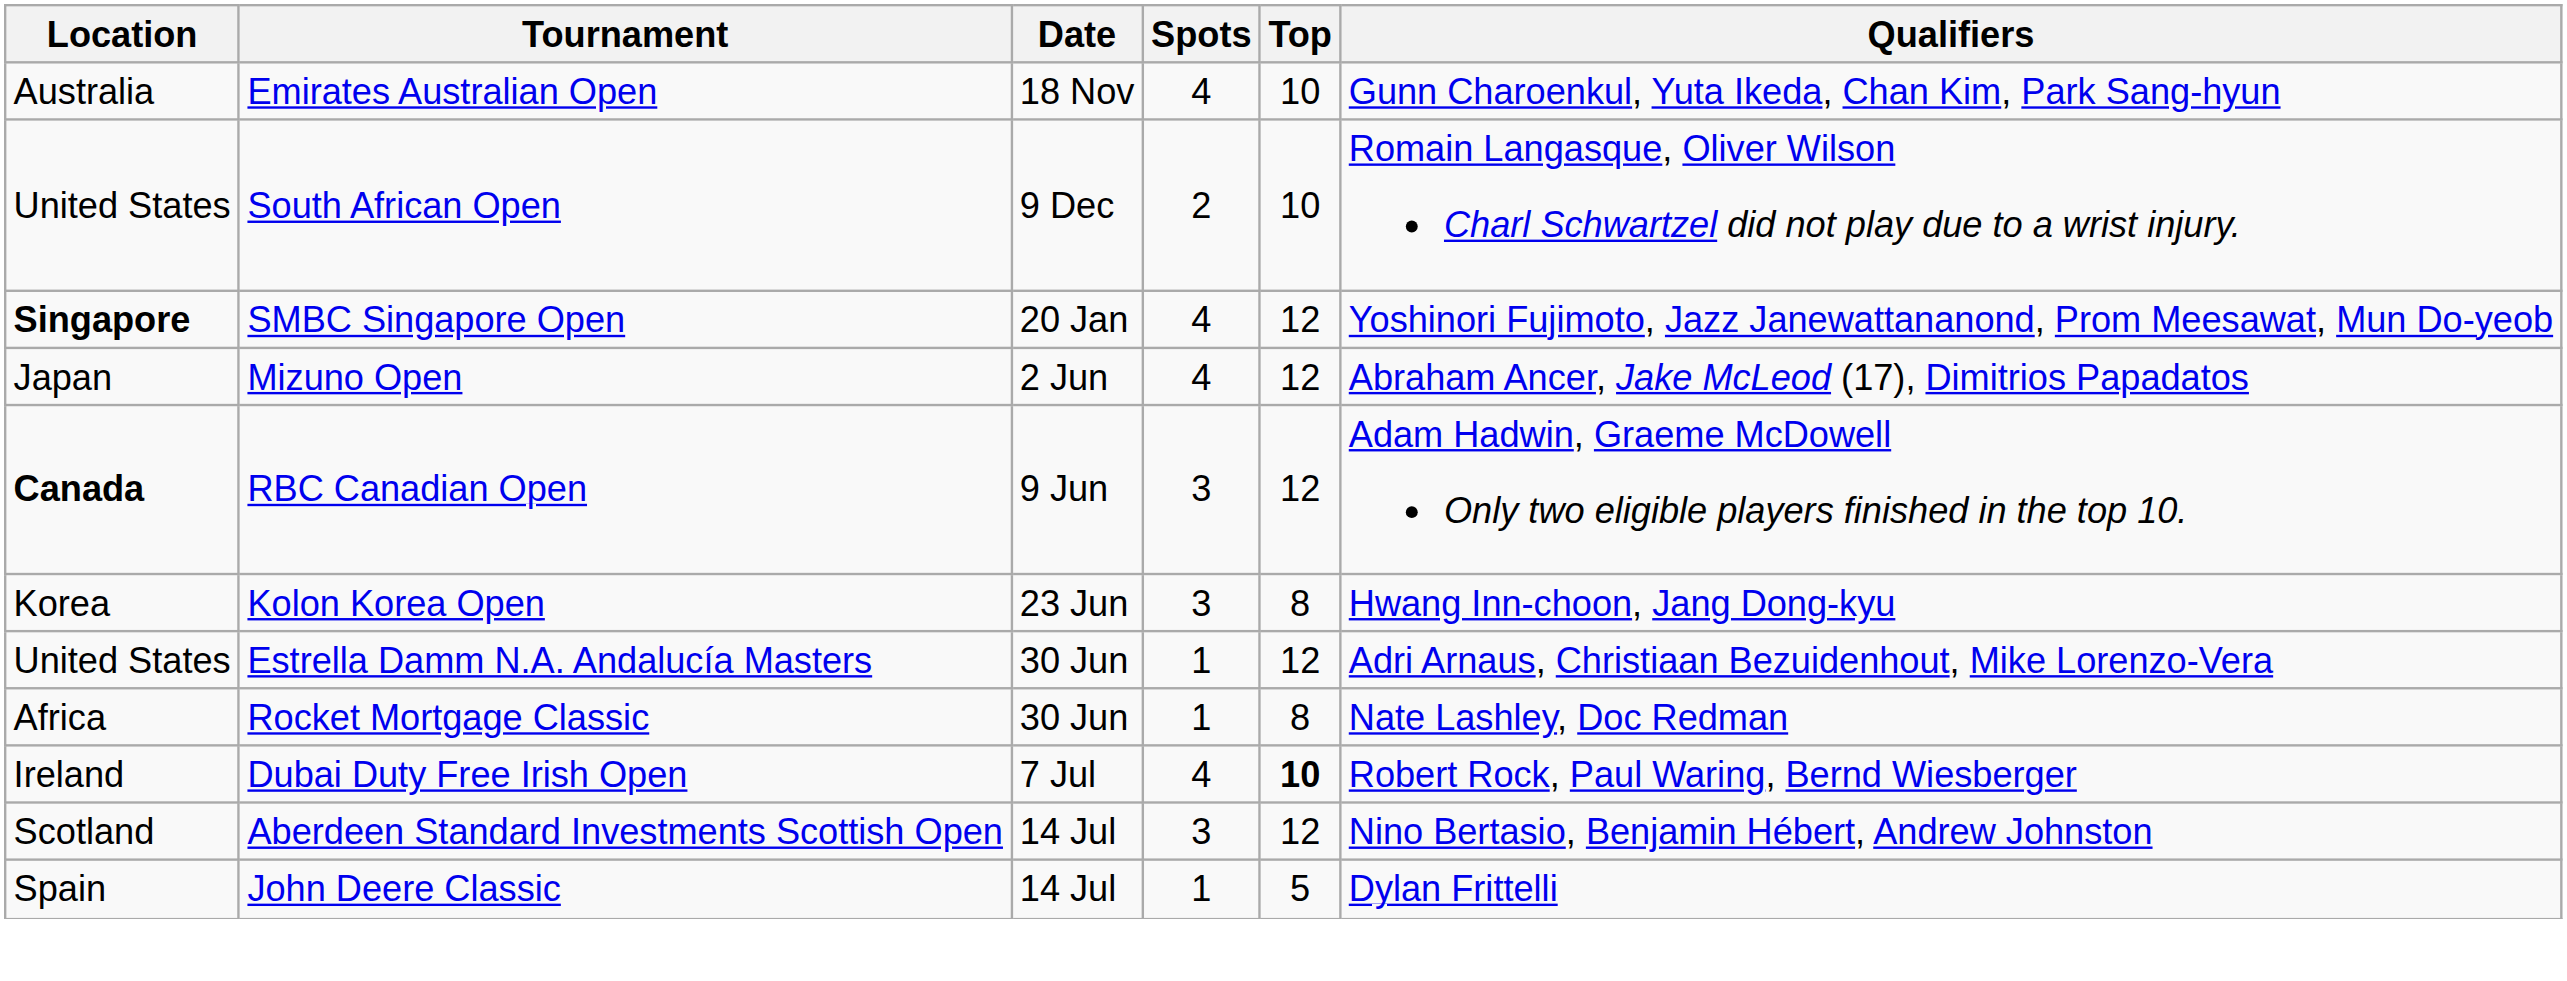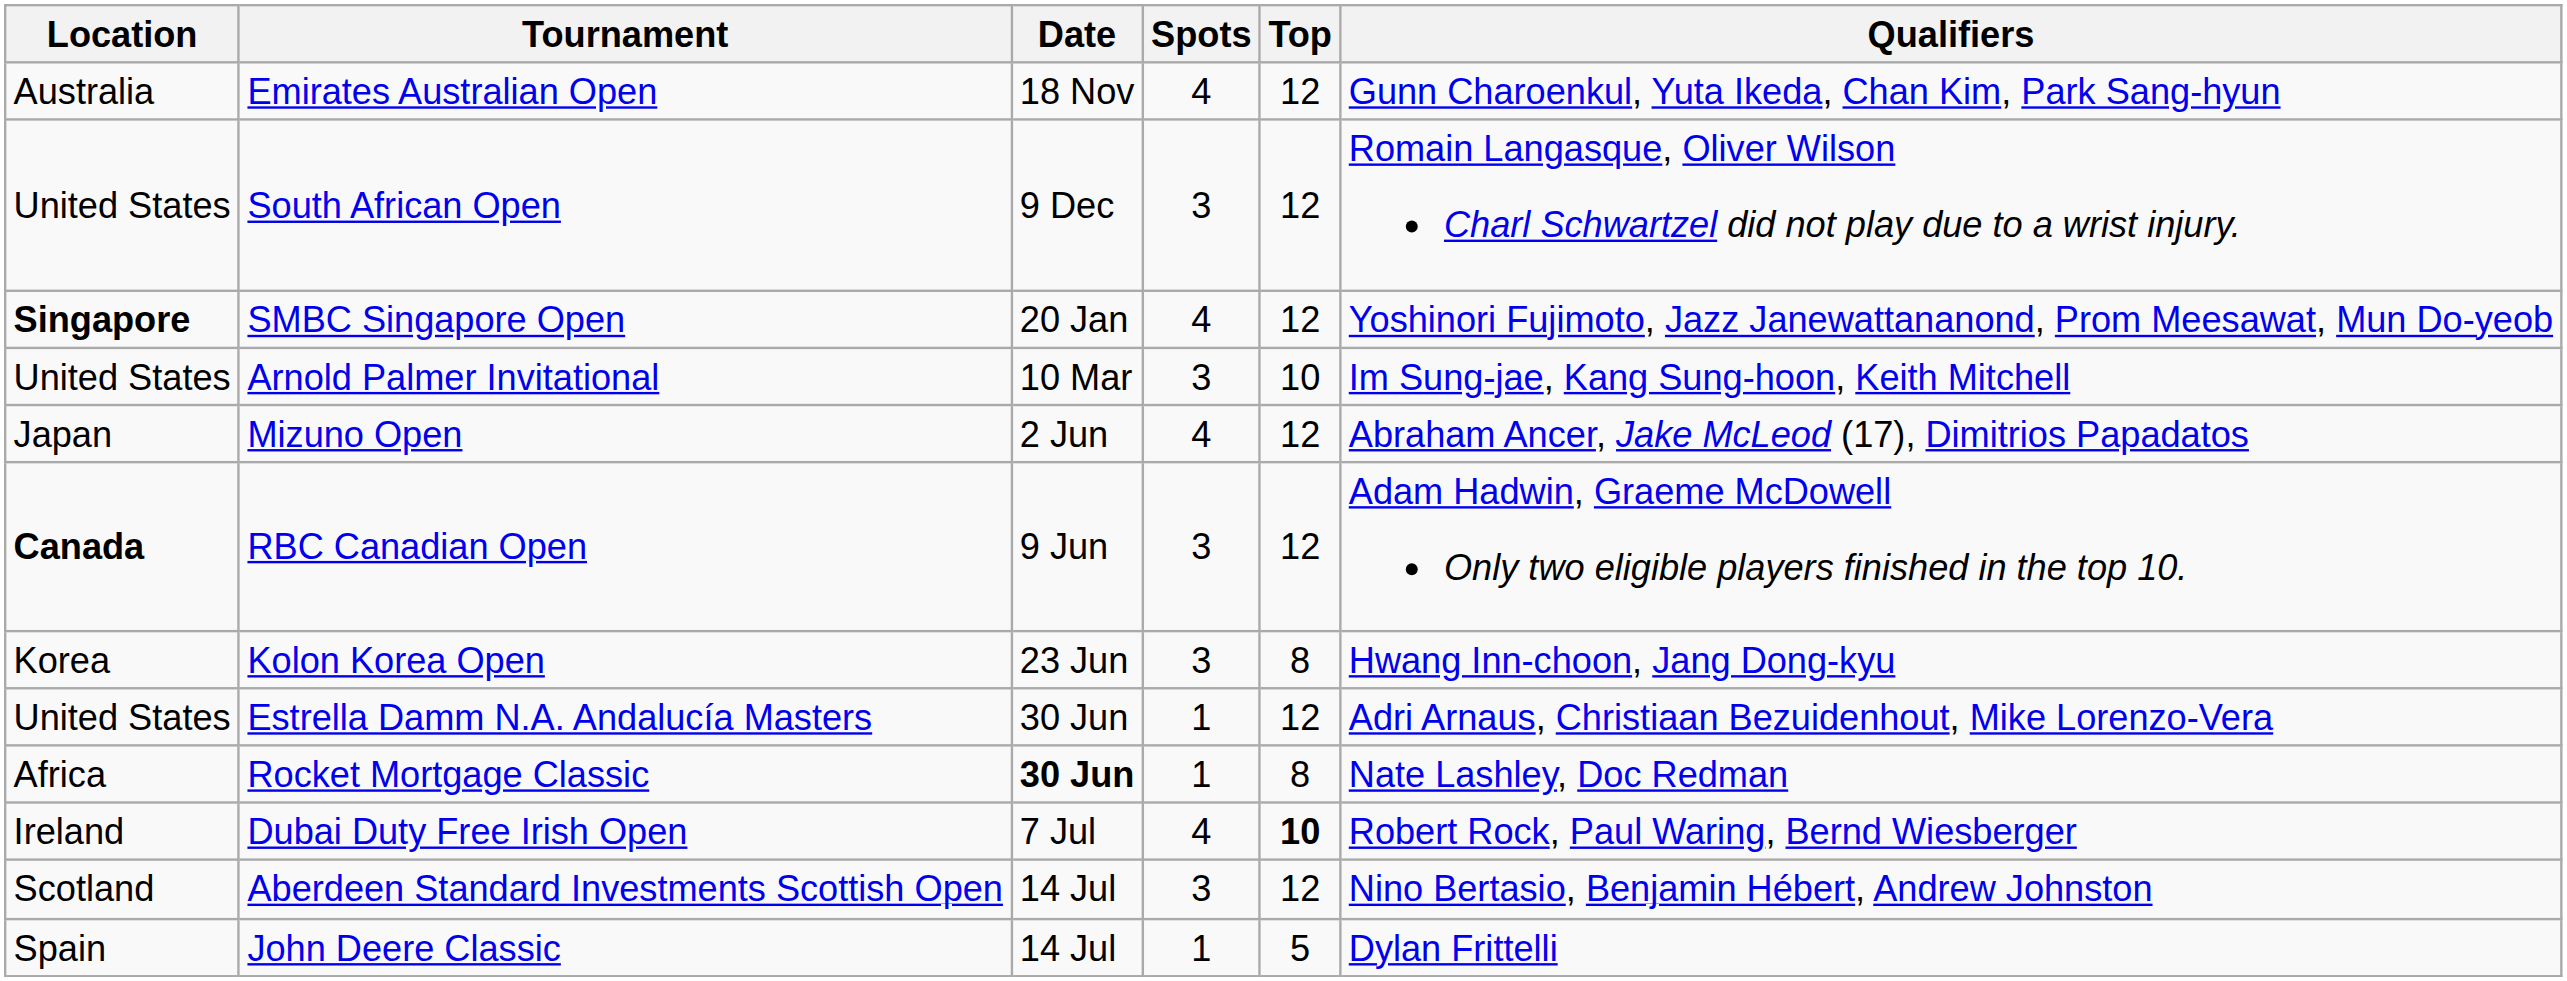 <table class=wikitable style=font-size:95%>
 <tr>
 <th>Location</th>
 <th>Tournament</th>
 <th>Date</th>
 <th align=center>Spots</th>
 <th align=center>Top</th>
 <th>Qualifiers</th>
 </tr>
 <tr>
 <td>Australia</td>
 <td><a href='#'>Emirates Australian Open</a></td>
 <td>18 Nov</td>
 <td align=center>4</td>
-<td align=center>10</td>
+<td align=center>12</td>
 <td><a href='#'>Gunn Charoenkul</a>, <a href='#'>Yuta Ikeda</a>, <a href='#'>Chan Kim</a>, <a href='#'>Park Sang-hyun</a></td>
 </tr>
 <tr>
 <td>United States</td>
 <td><a href='#'>South African Open</a></td>
 <td>9 Dec</td>
-<td align=center>2</td>
-<td align=center>10</td>
+<td align=center>3</td>
+<td align=center>12</td>
 <td><a href='#'>Romain Langasque</a>, <a href='#'>Oliver Wilson</a><br><ul><li><em><a href='#'>Charl Schwartzel</a> did not play due to a wrist injury.</em></li></ul></td>
 </tr>
 <tr>
 <td><strong>Singapore</strong></td>
 <td><a href='#'>SMBC Singapore Open</a></td>
 <td>20 Jan</td>
 <td align=center>4</td>
 <td align=center>12</td>
 <td><a href='#'>Yoshinori Fujimoto</a>, <a href='#'>Jazz Janewattananond</a>, <a href='#'>Prom Meesawat</a>, <a href='#'>Mun Do-yeob</a></td>
+</tr>
+<tr>
+<td>United States</td>
+<td><a href='#'>Arnold Palmer Invitational</a></td>
+<td>10 Mar</td>
+<td align=center>3</td>
+<td align=center>10</td>
+<td><a href='#'>Im Sung-jae</a>, <a href='#'>Kang Sung-hoon</a>, <a href='#'>Keith Mitchell</a></td>
 </tr>
 <tr>
 <td>Japan</td>
 <td><a href='#'>Mizuno Open</a></td>
 <td>2 Jun</td>
 <td align=center>4</td>
 <td align=center>12</td>
 <td><a href='#'>Abraham Ancer</a>, <em><a href='#'>Jake McLeod</a></em> (17), <a href='#'>Dimitrios Papadatos</a></td>
 </tr>
 <tr>
 <td><strong>Canada</strong></td>
 <td><a href='#'>RBC Canadian Open</a></td>
 <td>9 Jun</td>
 <td align=center>3</td>
 <td align=center>12</td>
 <td><a href='#'>Adam Hadwin</a>, <a href='#'>Graeme McDowell</a><br><ul><li><em>Only two eligible players finished in the top 10.</em></li></ul></td>
 </tr>
 <tr>
 <td>Korea</td>
 <td><a href='#'>Kolon Korea Open</a></td>
 <td>23 Jun</td>
 <td align=center>3</td>
 <td align=center>8</td>
 <td><a href='#'>Hwang Inn-choon</a>, <a href='#'>Jang Dong-kyu</a></td>
 </tr>
 <tr>
 <td>United States</td>
 <td><a href='#'>Estrella Damm N.A. Andalucía Masters</a></td>
 <td>30 Jun</td>
 <td align=center>1</td>
 <td align=center>12</td>
 <td><a href='#'>Adri Arnaus</a>, <a href='#'>Christiaan Bezuidenhout</a>, <a href='#'>Mike Lorenzo-Vera</a></td>
 </tr>
 <tr>
 <td>Africa</td>
 <td><a href='#'>Rocket Mortgage Classic</a></td>
-<td>30 Jun</td>
+<td><strong>30 Jun</strong></td>
 <td align=center>1</td>
 <td align=center>8</td>
 <td><a href='#'>Nate Lashley</a>, <a href='#'>Doc Redman</a></td>
 </tr>
 <tr>
 <td>Ireland</td>
 <td><a href='#'>Dubai Duty Free Irish Open</a></td>
 <td>7 Jul</td>
 <td align=center>4</td>
 <td align=center><strong>10</strong></td>
 <td><a href='#'>Robert Rock</a>, <a href='#'>Paul Waring</a>, <a href='#'>Bernd Wiesberger</a></td>
 </tr>
 <tr>
 <td>Scotland</td>
 <td><a href='#'>Aberdeen Standard Investments Scottish Open</a></td>
 <td>14 Jul</td>
 <td align=center>3</td>
 <td align=center>12</td>
 <td><a href='#'>Nino Bertasio</a>, <a href='#'>Benjamin Hébert</a>, <a href='#'>Andrew Johnston</a></td>
 </tr>
 <tr>
 <td>Spain</td>
 <td><a href='#'>John Deere Classic</a></td>
 <td>14 Jul</td>
 <td align=center>1</td>
 <td align=center>5</td>
 <td><a href='#'>Dylan Frittelli</a></td>
 </tr>
 </table>
